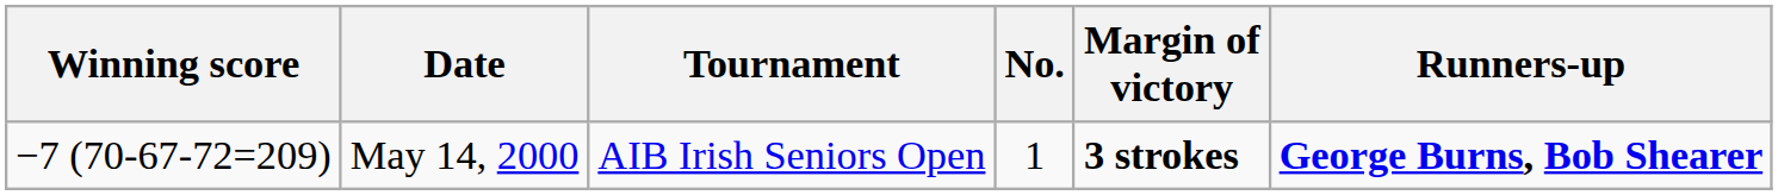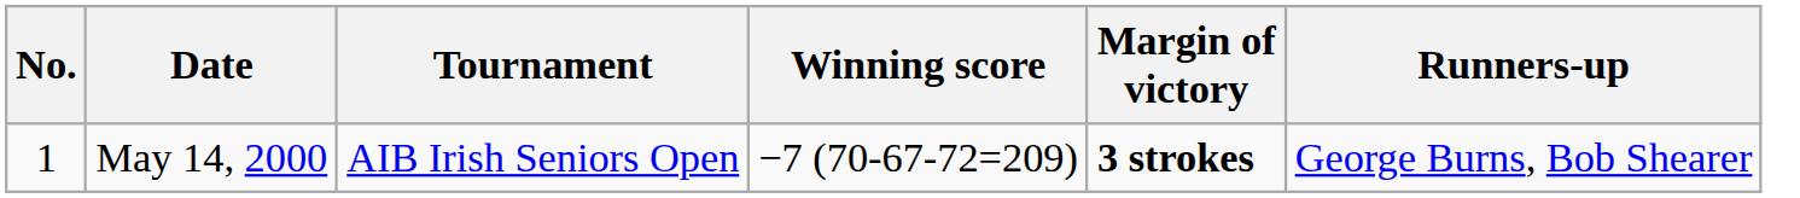 <table class="wikitable" style="font-size:95%;">
 <tr>
-<th>Winning score</th>
+<th>No.</th>
 <th>Date</th>
 <th>Tournament</th>
-<th>No.</th>
+<th>Winning score</th>
 <th>Margin of<br>victory</th>
 <th>Runners-up</th>
 </tr>
 <tr>
-<td>−7 (70-67-72=209)</td>
+<td align=center>1</td>
 <td align=right>May 14, <a href='#'>2000</a></td>
 <td><a href='#'>AIB Irish Seniors Open</a></td>
-<td align=center>1</td>
+<td>−7 (70-67-72=209)</td>
 <td><strong>3 strokes</strong></td>
-<td><strong> <a href='#'>George Burns</a>,  <a href='#'>Bob Shearer</a></strong></td>
+<td> <a href='#'>George Burns</a>,  <a href='#'>Bob Shearer</a></td>
 </tr>
 </table>
